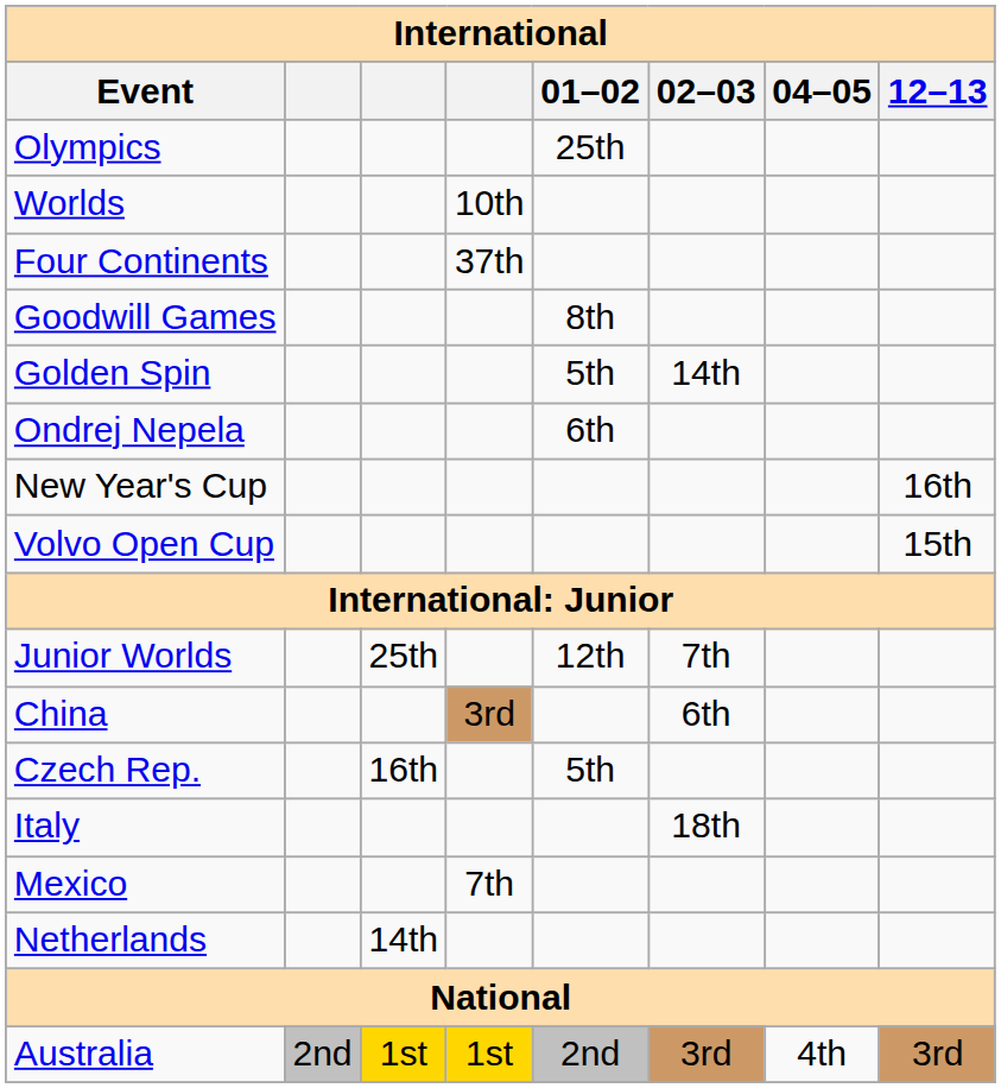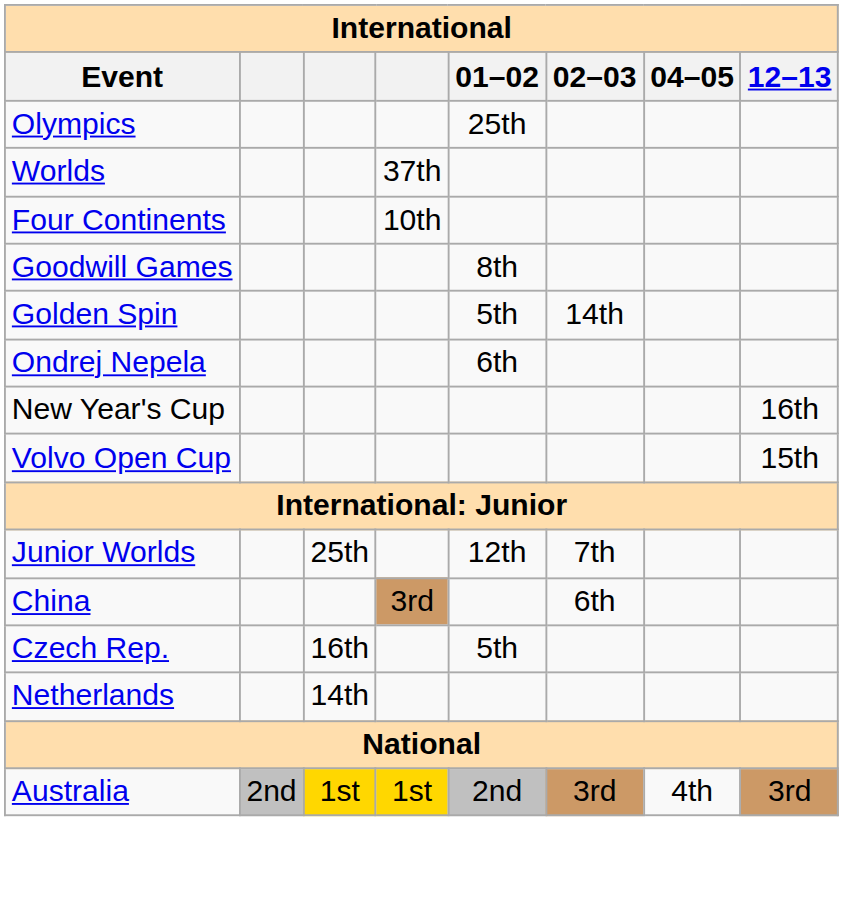 <table class="wikitable" style="text-align:center">
 <tr>
 <th style="background-color: #ffdead; " colspan=8 align=center>International</th>
 </tr>
 <tr>
 <th>Event</th>
 <th></th>
 <th></th>
 <th></th>
 <th>01–02</th>
 <th>02–03</th>
 <th>04–05</th>
 <th><a href='#'>12–13</a></th>
 </tr>
 <tr>
 <td align=left><a href='#'>Olympics</a></td>
 <td></td>
 <td></td>
 <td></td>
 <td>25th</td>
 <td></td>
 <td></td>
 <td></td>
 </tr>
 <tr>
 <td align=left><a href='#'>Worlds</a></td>
 <td></td>
 <td></td>
-<td>10th</td>
+<td>37th</td>
 <td></td>
 <td></td>
 <td></td>
 <td></td>
 </tr>
 <tr>
 <td align=left><a href='#'>Four Continents</a></td>
 <td></td>
 <td></td>
-<td>37th</td>
+<td>10th</td>
 <td></td>
 <td></td>
 <td></td>
 <td></td>
 </tr>
 <tr>
 <td align=left><a href='#'>Goodwill Games</a></td>
 <td></td>
 <td></td>
 <td></td>
 <td>8th</td>
 <td></td>
 <td></td>
 <td></td>
 </tr>
 <tr>
 <td align=left><a href='#'>Golden Spin</a></td>
 <td></td>
 <td></td>
 <td></td>
 <td>5th</td>
 <td>14th</td>
 <td></td>
 <td></td>
 </tr>
 <tr>
 <td align=left><a href='#'>Ondrej Nepela</a></td>
 <td></td>
 <td></td>
 <td></td>
 <td>6th</td>
 <td></td>
 <td></td>
 <td></td>
 </tr>
 <tr>
 <td align=left>New Year's Cup</td>
 <td></td>
 <td></td>
 <td></td>
 <td></td>
 <td></td>
 <td></td>
 <td>16th</td>
 </tr>
 <tr>
 <td align=left><a href='#'>Volvo Open Cup</a></td>
 <td></td>
 <td></td>
 <td></td>
 <td></td>
 <td></td>
 <td></td>
 <td>15th</td>
 </tr>
 <tr>
 <th style="background-color: #ffdead; " colspan=8 align=center>International: Junior</th>
 </tr>
 <tr>
 <td align=left><a href='#'>Junior Worlds</a></td>
 <td></td>
 <td>25th</td>
 <td></td>
 <td>12th</td>
 <td>7th</td>
 <td></td>
 <td></td>
 </tr>
 <tr>
 <td align=left> <a href='#'>China</a></td>
 <td></td>
 <td></td>
 <td bgcolor=cc9966>3rd</td>
 <td></td>
 <td>6th</td>
 <td></td>
 <td></td>
 </tr>
 <tr>
 <td align=left> <a href='#'>Czech Rep.</a></td>
 <td></td>
 <td>16th</td>
 <td></td>
 <td>5th</td>
 <td></td>
 <td></td>
 <td></td>
 </tr>
 <tr>
-<td align=left> <a href='#'>Italy</a></td>
-<td></td>
-<td></td>
-<td></td>
-<td></td>
-<td>18th</td>
-<td></td>
-<td></td>
-</tr>
-<tr>
-<td align=left> <a href='#'>Mexico</a></td>
-<td></td>
-<td></td>
-<td>7th</td>
-<td></td>
-<td></td>
-<td></td>
-<td></td>
-</tr>
-<tr>
 <td align=left> <a href='#'>Netherlands</a></td>
 <td></td>
 <td>14th</td>
 <td></td>
 <td></td>
 <td></td>
 <td></td>
 <td></td>
 </tr>
 <tr>
 <th style="background-color: #ffdead; " colspan=8 align=center>National</th>
 </tr>
 <tr>
 <td align=left><a href='#'>Australia</a></td>
 <td bgcolor=silver>2nd</td>
 <td bgcolor=gold>1st</td>
 <td bgcolor=gold>1st</td>
 <td bgcolor=silver>2nd</td>
 <td bgcolor=cc9966>3rd</td>
 <td>4th</td>
 <td bgcolor=cc9966>3rd</td>
 </tr>
 </table>
